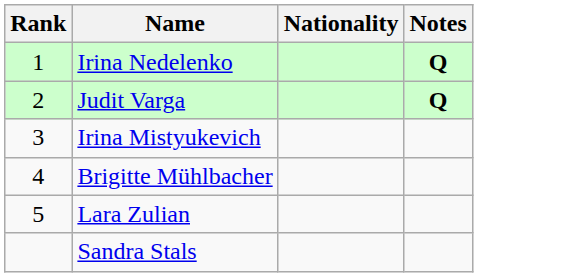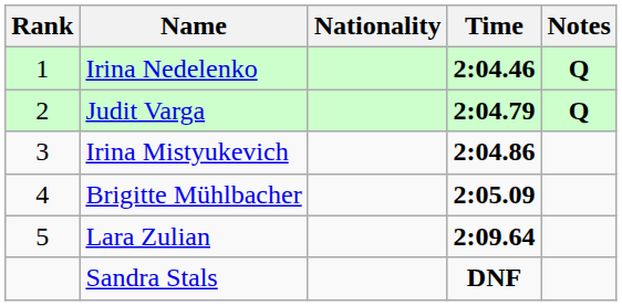 <table class="wikitable sortable" style="text-align:center">
 <tr>
 <th>Rank</th>
 <th>Name</th>
 <th>Nationality</th>
+<th>Time</th>
 <th>Notes</th>
 </tr>
 <tr bgcolor=ccffcc>
 <td>1</td>
 <td align=left><a href='#'>Irina Nedelenko</a></td>
 <td align=left></td>
+<td><strong>2:04.46</strong></td>
 <td><strong>Q</strong></td>
 </tr>
 <tr bgcolor=ccffcc>
 <td>2</td>
 <td align=left><a href='#'>Judit Varga</a></td>
 <td align=left></td>
+<td><strong>2:04.79</strong></td>
 <td><strong>Q</strong></td>
 </tr>
 <tr>
 <td>3</td>
 <td align=left><a href='#'>Irina Mistyukevich</a></td>
 <td align=left></td>
+<td><strong>2:04.86</strong></td>
 <td></td>
 </tr>
 <tr>
 <td>4</td>
 <td align=left><a href='#'>Brigitte Mühlbacher</a></td>
 <td align=left></td>
+<td><strong>2:05.09</strong></td>
 <td></td>
 </tr>
 <tr>
 <td>5</td>
 <td align=left><a href='#'>Lara Zulian</a></td>
 <td align=left></td>
+<td><strong>2:09.64</strong></td>
 <td></td>
 </tr>
 <tr>
 <td></td>
 <td align=left><a href='#'>Sandra Stals</a></td>
 <td align=left></td>
+<td><strong>DNF</strong></td>
 <td></td>
 </tr>
 </table>
